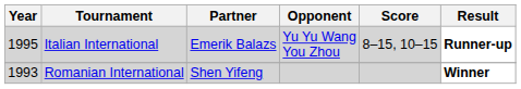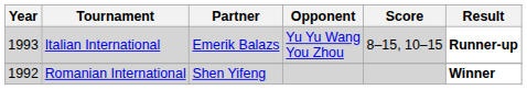 <table class="sortable wikitable" style="font-size: 90%;">
 <tr>
 <th>Year</th>
 <th>Tournament</th>
 <th>Partner</th>
 <th>Opponent</th>
 <th>Score</th>
 <th>Result</th>
 </tr>
 <tr style="background:#D5D5D5">
-<td align="center">1995</td>
+<td align="center">1993</td>
 <td align="left"><a href='#'>Italian International</a></td>
 <td align="left"> <a href='#'>Emerik Balazs</a></td>
 <td align="left"> <a href='#'>Yu Yu Wang</a> <br>  <a href='#'>You Zhou</a></td>
 <td align="left">8–15, 10–15</td>
 <td style="text-align:left; background:white"> <strong>Runner-up</strong></td>
 </tr>
 <tr>
 </tr>
 <tr style="background:#D5D5D5">
-<td align="center">1993</td>
+<td align="center">1992</td>
 <td align="left"><a href='#'>Romanian International</a></td>
 <td align="left"> <a href='#'>Shen Yifeng</a></td>
 <td align="left">  <br> </td>
 <td align="left"></td>
 <td style="text-align:left; background:white"> <strong>Winner</strong></td>
 </tr>
 </table>
